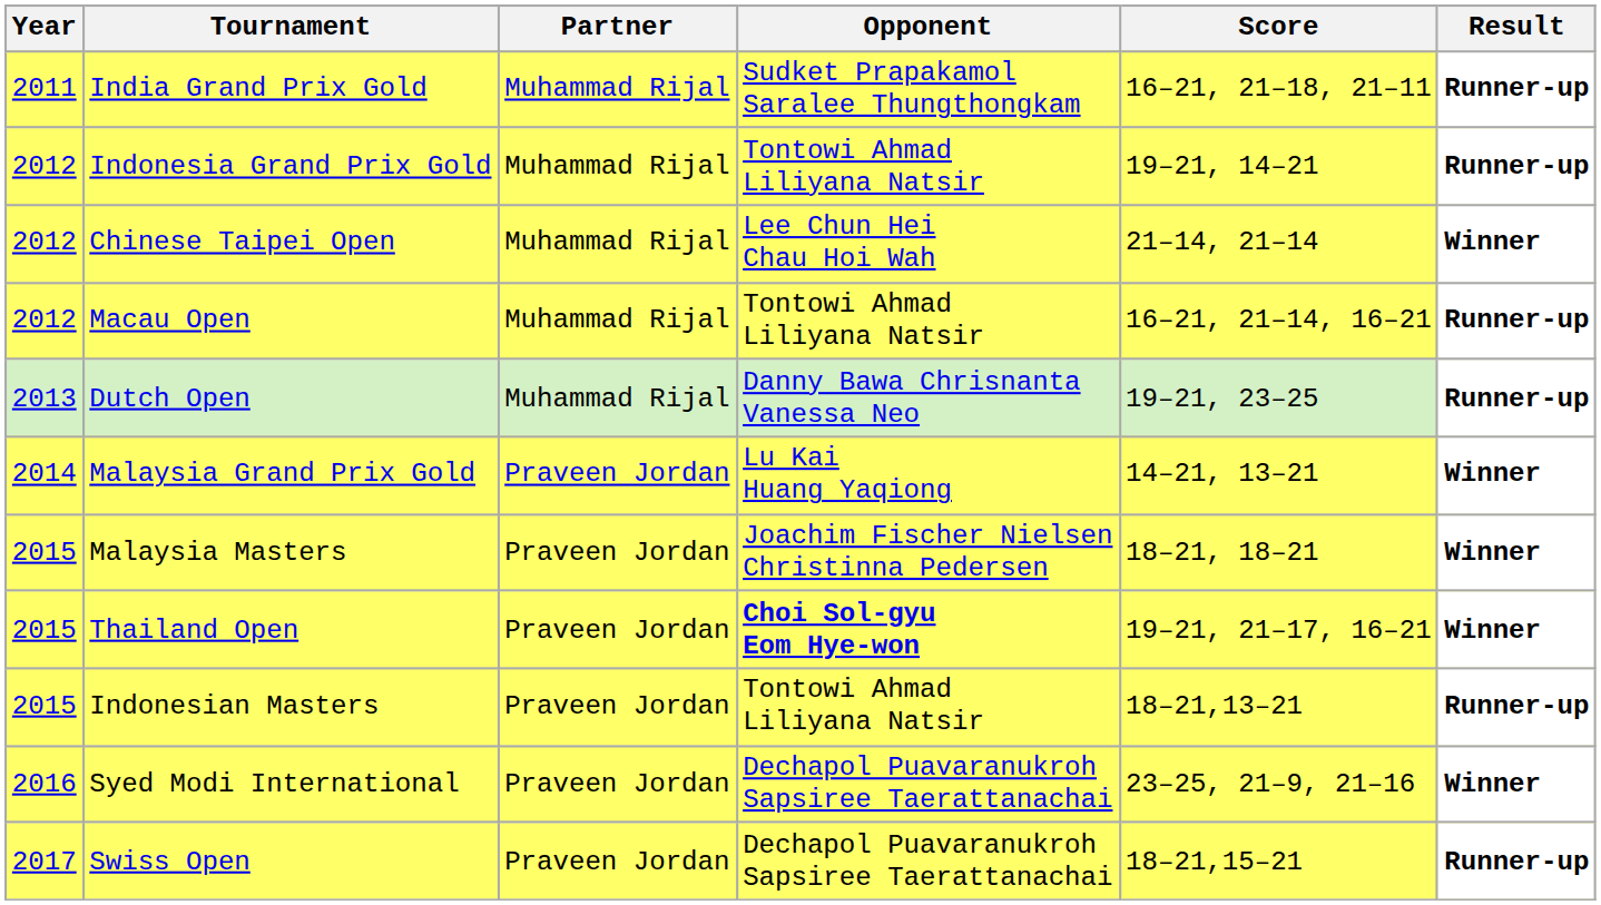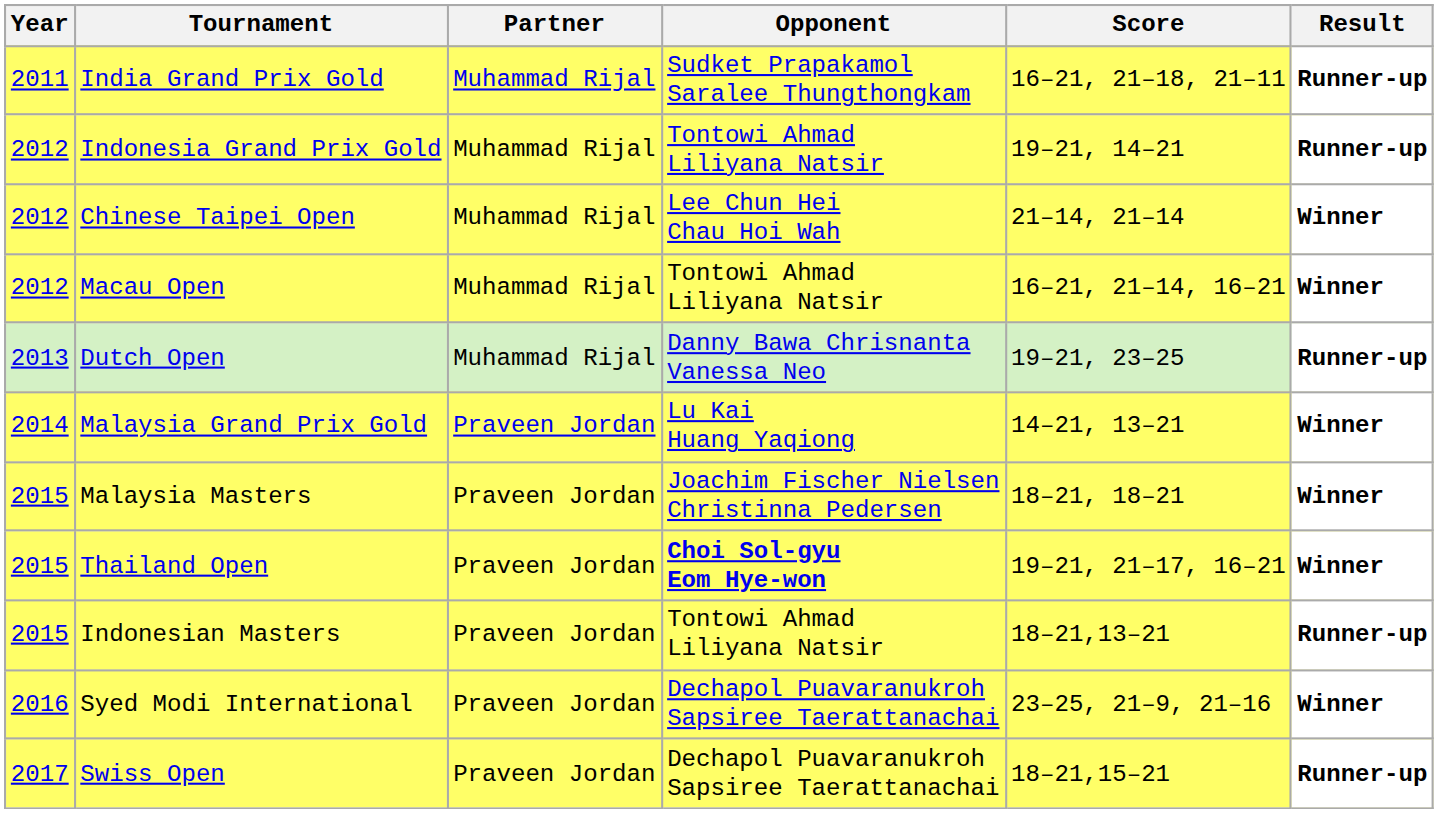 <table class="sortable wikitable" style="font-size: 90%">
 <tr>
 <th>Year</th>
 <th>Tournament</th>
 <th>Partner</th>
 <th>Opponent</th>
 <th>Score</th>
 <th>Result</th>
 </tr>
 <tr style="background:#FFFF67">
 <td align="center"><a href='#'>2011</a></td>
 <td align="left"><a href='#'>India Grand Prix Gold</a></td>
 <td align="left"> <a href='#'>Muhammad Rijal</a></td>
 <td align="left"> <a href='#'>Sudket Prapakamol</a><br> <a href='#'>Saralee Thungthongkam</a></td>
 <td align="left">16–21, 21–18, 21–11</td>
 <td style="text-align:left; background:white"> <strong>Runner-up</strong></td>
 </tr>
 <tr style="background:#FFFF67">
 <td align="center"><a href='#'>2012</a></td>
 <td align="left"><a href='#'>Indonesia Grand Prix Gold</a></td>
 <td align="left"> Muhammad Rijal</td>
 <td align="left"> <a href='#'>Tontowi Ahmad</a><br> <a href='#'>Liliyana Natsir</a></td>
 <td align="left">19–21, 14–21</td>
 <td style="text-align:left; background:white"> <strong>Runner-up</strong></td>
 </tr>
 <tr style="background:#FFFF67">
 <td align="center"><a href='#'>2012</a></td>
 <td align="left"><a href='#'>Chinese Taipei Open</a></td>
 <td align="left"> Muhammad Rijal</td>
 <td align="left"> <a href='#'>Lee Chun Hei</a><br> <a href='#'>Chau Hoi Wah</a></td>
 <td align="left">21–14, 21–14</td>
 <td style="text-align:left; background:white"> <strong>Winner</strong></td>
 </tr>
 <tr style="background:#FFFF67">
 <td align="center"><a href='#'>2012</a></td>
 <td align="left"><a href='#'>Macau Open</a></td>
 <td align="left"> Muhammad Rijal</td>
 <td align="left"> Tontowi Ahmad<br> Liliyana Natsir</td>
 <td align="left">16–21, 21–14, 16–21</td>
-<td style="text-align:left; background:white"> <strong>Runner-up</strong></td>
+<td style="text-align:left; background:white"> <strong>Winner</strong></td>
 </tr>
 <tr style="background:#D4F1C5">
 <td align="center"><a href='#'>2013</a></td>
 <td align="left"><a href='#'>Dutch Open</a></td>
 <td align="left"> Muhammad Rijal</td>
 <td align="left"> <a href='#'>Danny Bawa Chrisnanta</a><br> <a href='#'>Vanessa Neo</a></td>
 <td align="left">19–21, 23–25</td>
 <td style="text-align:left; background:white"> <strong>Runner-up</strong></td>
 </tr>
 <tr style="background:#FFFF67">
 <td align="center"><a href='#'>2014</a></td>
 <td align="left"><a href='#'>Malaysia Grand Prix Gold</a></td>
 <td align="left"> <a href='#'>Praveen Jordan</a></td>
 <td align="left"> <a href='#'>Lu Kai</a><br> <a href='#'>Huang Yaqiong</a></td>
 <td align="left">14–21, 13–21</td>
 <td style="text-align:left; background:white"> <strong>Winner</strong></td>
 </tr>
 <tr style="background:#FFFF67">
 <td align="center"><a href='#'>2015</a></td>
 <td align="left">Malaysia Masters</td>
 <td align="left"> Praveen Jordan</td>
 <td align="left"> <a href='#'>Joachim Fischer Nielsen</a><br> <a href='#'>Christinna Pedersen</a></td>
 <td align="left">18–21, 18–21</td>
 <td style="text-align:left; background:white"> <strong>Winner</strong></td>
 </tr>
 <tr style="background:#FFFF67">
 <td align="center"><a href='#'>2015</a></td>
 <td align="left"><a href='#'>Thailand Open</a></td>
 <td align="left"> Praveen Jordan</td>
 <td align="left"><strong> <a href='#'>Choi Sol-gyu</a><br> <a href='#'>Eom Hye-won</a></strong></td>
 <td align="left">19–21, 21–17, 16–21</td>
 <td style="text-align:left; background:white"> <strong>Winner</strong></td>
 </tr>
 <tr style="background:#FFFF67">
 <td align="center"><a href='#'>2015</a></td>
 <td align="left">Indonesian Masters</td>
 <td align="left"> Praveen Jordan</td>
 <td align="left"> Tontowi Ahmad<br> Liliyana Natsir</td>
 <td align="left">18–21,13–21</td>
 <td style="text-align:left; background:white"> <strong>Runner-up</strong></td>
 </tr>
 <tr style="background:#FFFF67">
 <td align="center"><a href='#'>2016</a></td>
 <td align="left">Syed Modi International</td>
 <td align="left"> Praveen Jordan</td>
 <td align="left"> <a href='#'>Dechapol Puavaranukroh</a><br> <a href='#'>Sapsiree Taerattanachai</a></td>
 <td align="left">23–25, 21–9, 21–16</td>
 <td style="text-align:left; background:white"> <strong>Winner</strong></td>
 </tr>
 <tr style="background:#FFFF67">
 <td align="center"><a href='#'>2017</a></td>
 <td align="left"><a href='#'>Swiss Open</a></td>
 <td align="left"> Praveen Jordan</td>
 <td align="left"> Dechapol Puavaranukroh<br> Sapsiree Taerattanachai</td>
 <td align="left">18–21,15–21</td>
 <td style="text-align:left; background:white"> <strong>Runner-up</strong></td>
 </tr>
 </table>
